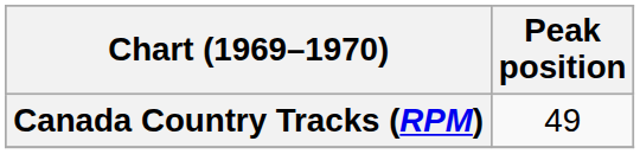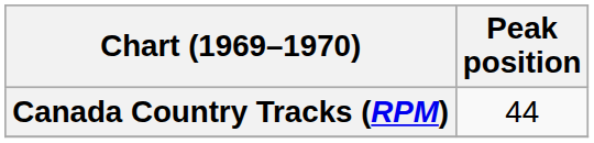 <table class="wikitable sortable plainrowheaders" style="text-align:center">
 <tr>
 <th scope="col">Chart (1969–1970)</th>
 <th scope="col">Peak<br>position</th>
 </tr>
 <tr>
 <th scope="row">Canada Country Tracks (<em><a href='#'>RPM</a></em>)</th>
-<td align="center">49</td>
+<td align="center">44</td>
 </tr>
 <tr>
 </tr>
 </table>
